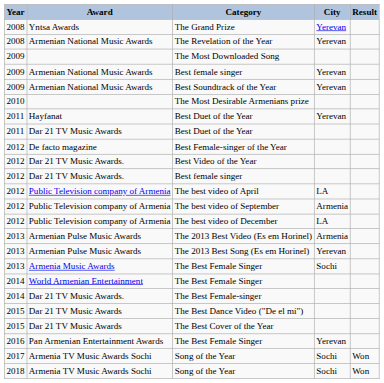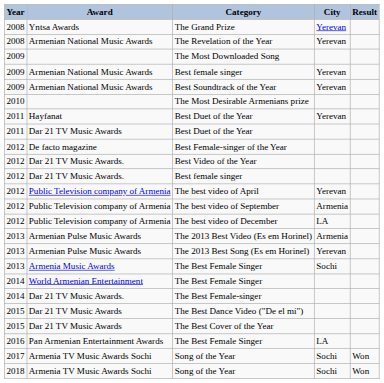 <table class="wikitable" style="font-size:90%;">
 <tr>
 <th style="background:#B0C4DE;"><strong>Year</strong></th>
 <th style="background:#B0C4DE;"><strong>Award</strong></th>
 <th style="background:#B0C4DE;"><strong>Category</strong></th>
 <th style="background:#B0C4DE;"><strong>City</strong></th>
 <th style="background:#B0C4DE;"><strong>Result</strong></th>
 </tr>
 <tr>
 <td>2008</td>
 <td>Yntsa Awards</td>
 <td>The Grand Prize</td>
 <td><a href='#'>Yerevan</a></td>
 <td></td>
 </tr>
 <tr>
 <td>2008</td>
 <td>Armenian National Music Awards</td>
 <td>The Revelation of the Year</td>
 <td>Yerevan</td>
 <td></td>
 </tr>
 <tr>
 <td>2009</td>
 <td></td>
 <td>The Most Downloaded Song</td>
 <td></td>
 <td></td>
 </tr>
 <tr>
 <td>2009</td>
 <td>Armenian National Music Awards</td>
 <td>Best female singer</td>
 <td>Yerevan</td>
 <td></td>
 </tr>
 <tr>
 <td>2009</td>
 <td>Armenian National Music Awards</td>
 <td>Best Soundtrack of the Year</td>
 <td>Yerevan</td>
 <td></td>
 </tr>
 <tr>
 <td>2010</td>
 <td></td>
 <td>The Most Desirable Armenians prize</td>
 <td></td>
 <td></td>
 </tr>
 <tr>
 <td>2011</td>
 <td>Hayfanat</td>
 <td>Best Duet of the Year</td>
 <td>Yerevan</td>
 <td></td>
 </tr>
 <tr>
 <td>2011</td>
 <td>Dar 21 TV Music Awards</td>
 <td>Best Duet of the Year</td>
 <td></td>
 <td></td>
 </tr>
 <tr>
 <td>2012</td>
 <td>De facto magazine</td>
 <td>Best Female-singer of the Year</td>
 <td></td>
 <td></td>
 </tr>
 <tr>
 <td>2012</td>
 <td>Dar 21 TV Music Awards.</td>
 <td>Best Video of the Year</td>
 <td></td>
 <td></td>
 </tr>
 <tr>
 <td>2012</td>
 <td>Dar 21 TV Music Awards.</td>
 <td>Best female singer</td>
 <td></td>
 <td></td>
 </tr>
 <tr>
 <td>2012</td>
 <td><a href='#'>Public Television company of Armenia</a></td>
 <td>The best video of April</td>
-<td>LA</td>
+<td>Yerevan</td>
 <td></td>
 </tr>
 <tr>
 <td>2012</td>
 <td>Public Television company of Armenia</td>
 <td>The best video of September</td>
 <td>Armenia</td>
 <td></td>
 </tr>
 <tr>
 <td>2012</td>
 <td>Public Television company of Armenia</td>
 <td>The best video of December</td>
 <td>LA</td>
 <td></td>
 </tr>
 <tr>
 <td>2013</td>
 <td>Armenian Pulse Music Awards</td>
 <td>The 2013 Best Video (Es em Horinel)</td>
 <td>Armenia</td>
 <td></td>
 </tr>
 <tr>
 <td>2013</td>
 <td>Armenian Pulse Music Awards</td>
 <td>The 2013 Best Song (Es em Horinel)</td>
 <td>Yerevan</td>
 <td></td>
 </tr>
 <tr>
 <td>2013</td>
 <td><a href='#'>Armenia Music Awards</a></td>
 <td>The Best Female Singer</td>
 <td>Sochi</td>
 <td></td>
 </tr>
 <tr>
 <td>2014</td>
 <td><a href='#'>World Armenian Entertainment</a></td>
 <td>The Best Female Singer</td>
 <td></td>
 <td></td>
 </tr>
 <tr>
 <td>2014</td>
 <td>Dar 21 TV Music Awards.</td>
 <td>The Best Female-singer</td>
 <td></td>
 <td></td>
 </tr>
 <tr>
 <td>2015</td>
 <td>Dar 21 TV Music Awards</td>
 <td>The Best Dance Video ("De el mi")</td>
 <td></td>
 <td></td>
 </tr>
 <tr>
 <td>2015</td>
 <td>Dar 21 TV Music Awards</td>
 <td>The Best Cover of the Year</td>
 <td></td>
 <td></td>
 </tr>
 <tr>
 <td>2016</td>
 <td>Pan Armenian Entertainment Awards</td>
 <td>The Best Female Singer</td>
-<td>Yerevan</td>
+<td>LA</td>
 <td></td>
 </tr>
 <tr>
 <td>2017</td>
 <td>Armenia TV Music Awards Sochi</td>
 <td>Song of the Year</td>
 <td>Sochi</td>
 <td>Won</td>
 </tr>
 <tr>
 <td>2018</td>
 <td>Armenia TV Music Awards Sochi</td>
 <td>Song of the Year</td>
 <td>Sochi</td>
 <td>Won</td>
 </tr>
 </table>
